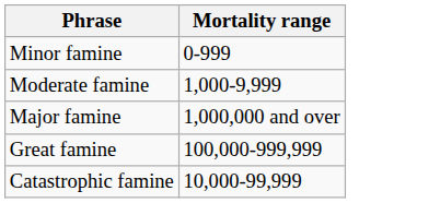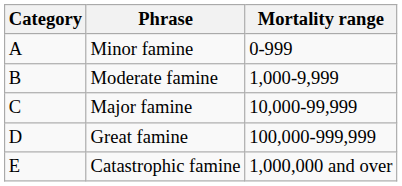 <table class="wikitable">
 <tr>
+<th>Category</th>
 <th>Phrase</th>
 <th>Mortality range</th>
 </tr>
 <tr>
+<td>A</td>
 <td>Minor famine</td>
 <td>0-999</td>
 </tr>
 <tr>
+<td>B</td>
 <td>Moderate famine</td>
 <td>1,000-9,999</td>
 </tr>
 <tr>
+<td>C</td>
 <td>Major famine</td>
-<td>1,000,000 and over</td>
+<td>10,000-99,999</td>
 </tr>
 <tr>
+<td>D</td>
 <td>Great famine</td>
 <td>100,000-999,999</td>
 </tr>
 <tr>
+<td>E</td>
 <td>Catastrophic famine</td>
-<td>10,000-99,999</td>
+<td>1,000,000 and over</td>
 </tr>
 </table>
